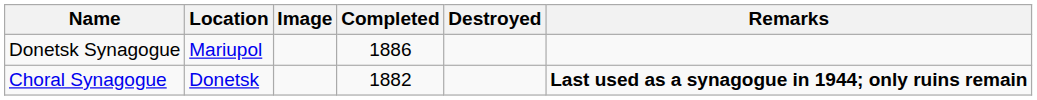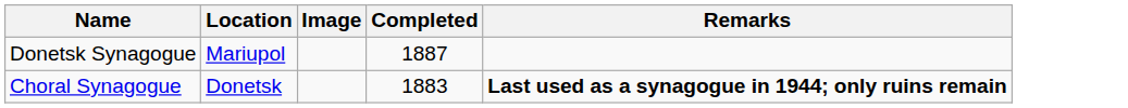 <table class="wikitable sortable">
 <tr>
 <th>Name</th>
 <th>Location</th>
 <th class="unsortable">Image</th>
 <th>Completed</th>
-<th>Destroyed</th>
 <th class="unsortable">Remarks</th>
 </tr>
 <tr>
 <td>Donetsk Synagogue</td>
 <td><a href='#'>Mariupol</a></td>
 <td></td>
-<td align=center>1886</td>
-<td align=center></td>
+<td align=center>1887</td>
 <td></td>
 </tr>
 <tr>
 <td><a href='#'>Choral Synagogue</a><br></td>
 <td><a href='#'>Donetsk</a></td>
 <td></td>
-<td align=center>1882</td>
-<td align=center></td>
+<td align=center>1883</td>
 <td><strong>Last used as a synagogue in 1944; only ruins remain</strong></td>
 </tr>
 </table>
